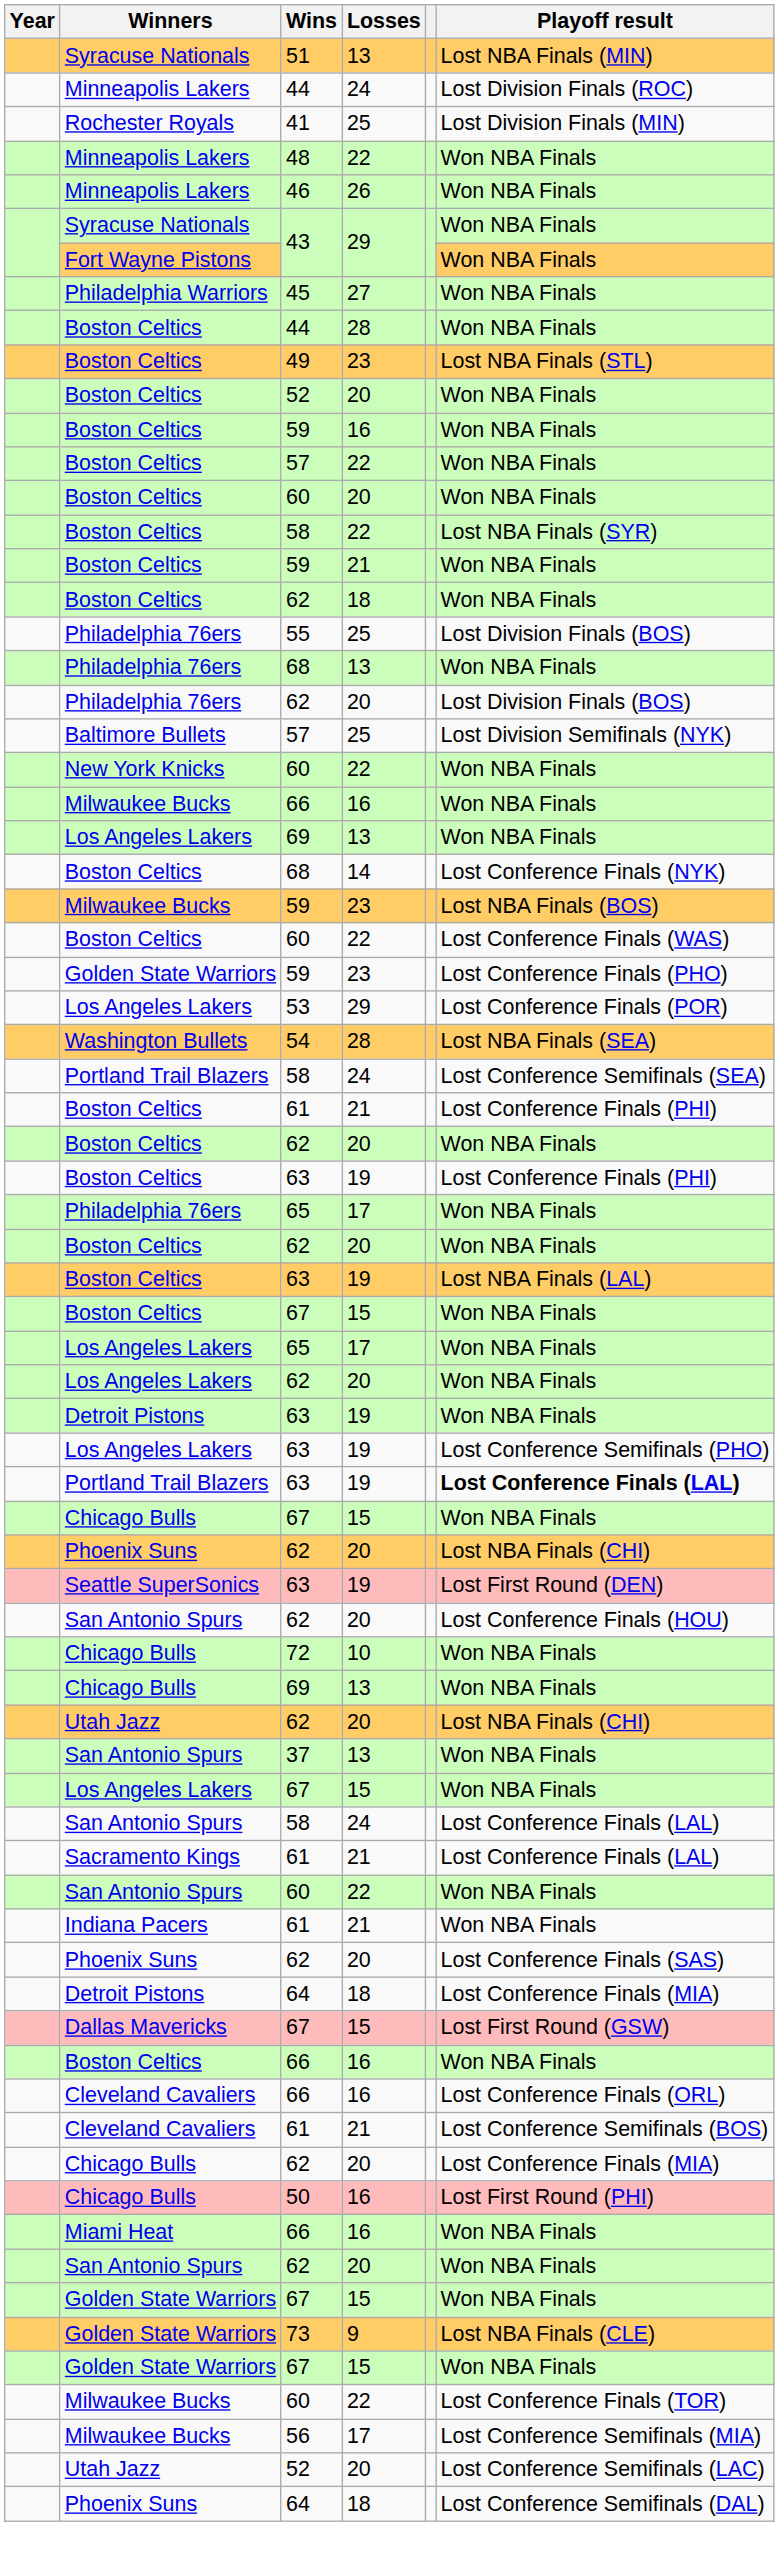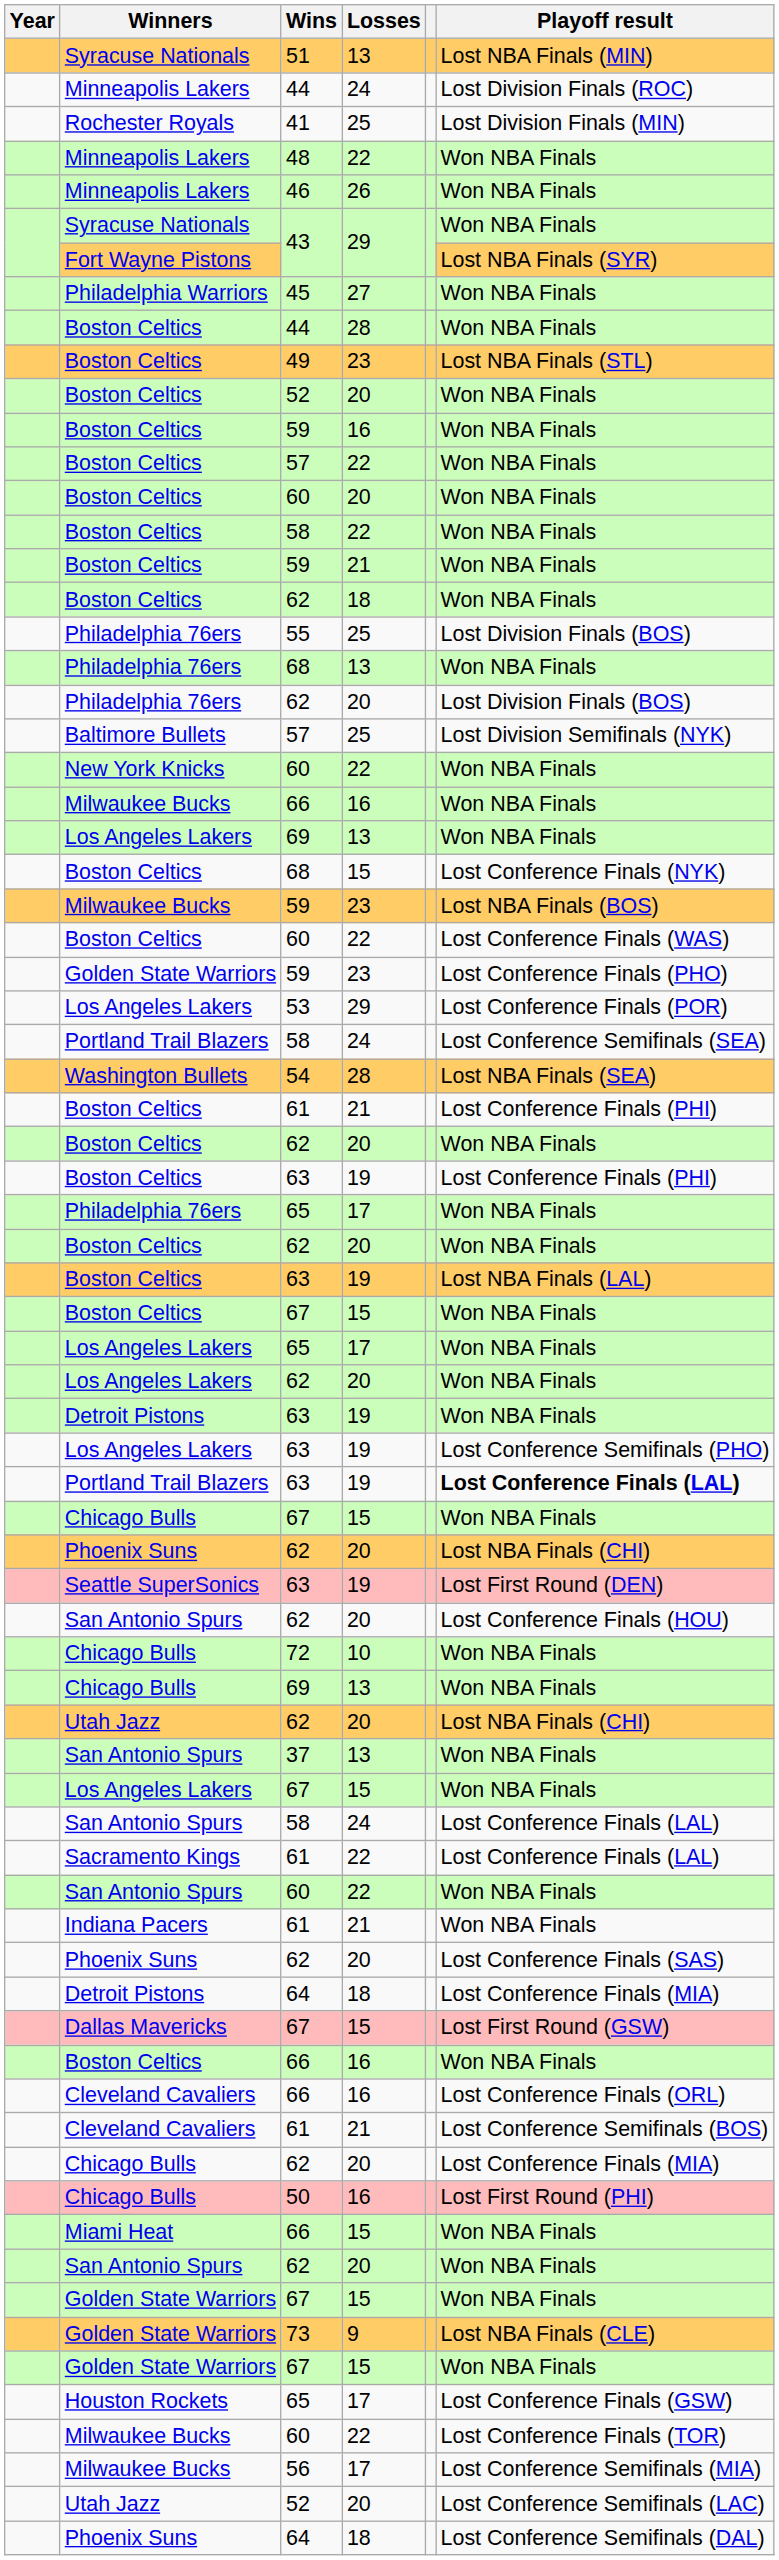 <table class="wikitable sortable">
 <tr>
 <th>Year</th>
 <th>Winners</th>
 <th>Wins</th>
 <th>Losses</th>
 <th></th>
 <th>Playoff result</th>
 </tr>
 <tr style="background:#ffcc66;">
 <td></td>
 <td><a href='#'>Syracuse Nationals</a></td>
 <td>51</td>
 <td>13</td>
 <td></td>
 <td>Lost NBA Finals (<a href='#'>MIN</a>)</td>
 </tr>
 <tr>
 <td></td>
 <td><a href='#'>Minneapolis Lakers</a></td>
 <td>44</td>
 <td>24</td>
 <td></td>
 <td>Lost Division Finals (<a href='#'>ROC</a>)</td>
 </tr>
 <tr>
 <td></td>
 <td><a href='#'>Rochester Royals</a></td>
 <td>41</td>
 <td>25</td>
 <td></td>
 <td>Lost Division Finals (<a href='#'>MIN</a>)</td>
 </tr>
 <tr style="background:#ccfebb;">
 <td></td>
 <td><a href='#'>Minneapolis Lakers</a></td>
 <td>48</td>
 <td>22</td>
 <td></td>
 <td>Won NBA Finals</td>
 </tr>
 <tr style="background:#ccfebb;">
 <td></td>
 <td><a href='#'>Minneapolis Lakers</a></td>
 <td>46</td>
 <td>26</td>
 <td></td>
 <td>Won NBA Finals</td>
 </tr>
 <tr style="background:#ccfebb;">
 <td rowspan="2"></td>
 <td><a href='#'>Syracuse Nationals</a></td>
 <td rowspan="2">43</td>
 <td rowspan="2">29</td>
 <td rowspan="2"></td>
 <td>Won NBA Finals</td>
 </tr>
 <tr style="background:#ffcc66;">
 <td><a href='#'>Fort Wayne Pistons</a></td>
-<td>Won NBA Finals</td>
+<td>Lost NBA Finals (<a href='#'>SYR</a>)</td>
 </tr>
 <tr style="background:#ccfebb;">
 <td></td>
 <td><a href='#'>Philadelphia Warriors</a></td>
 <td>45</td>
 <td>27</td>
 <td></td>
 <td>Won NBA Finals</td>
 </tr>
 <tr style="background:#ccfebb;">
 <td></td>
 <td><a href='#'>Boston Celtics</a></td>
 <td>44</td>
 <td>28</td>
 <td></td>
 <td>Won NBA Finals</td>
 </tr>
 <tr style="background:#ffcc66;">
 <td></td>
 <td><a href='#'>Boston Celtics</a></td>
 <td>49</td>
 <td>23</td>
 <td></td>
 <td>Lost NBA Finals (<a href='#'>STL</a>)</td>
 </tr>
 <tr style="background:#ccfebb;">
 <td></td>
 <td><a href='#'>Boston Celtics</a></td>
 <td>52</td>
 <td>20</td>
 <td></td>
 <td>Won NBA Finals</td>
 </tr>
 <tr style="background:#ccfebb;">
 <td></td>
 <td><a href='#'>Boston Celtics</a></td>
 <td>59</td>
 <td>16</td>
 <td></td>
 <td>Won NBA Finals</td>
 </tr>
 <tr style="background:#ccfebb;">
 <td></td>
 <td><a href='#'>Boston Celtics</a></td>
 <td>57</td>
 <td>22</td>
 <td></td>
 <td>Won NBA Finals</td>
 </tr>
 <tr style="background:#ccfebb;">
 <td></td>
 <td><a href='#'>Boston Celtics</a></td>
 <td>60</td>
 <td>20</td>
 <td></td>
 <td>Won NBA Finals</td>
 </tr>
 <tr style="background:#ccfebb;">
 <td></td>
 <td><a href='#'>Boston Celtics</a></td>
 <td>58</td>
 <td>22</td>
 <td></td>
-<td>Lost NBA Finals (<a href='#'>SYR</a>)</td>
+<td>Won NBA Finals</td>
 </tr>
 <tr style="background:#ccfebb;">
 <td></td>
 <td><a href='#'>Boston Celtics</a></td>
 <td>59</td>
 <td>21</td>
 <td></td>
 <td>Won NBA Finals</td>
 </tr>
 <tr style="background:#ccfebb;">
 <td></td>
 <td><a href='#'>Boston Celtics</a></td>
 <td>62</td>
 <td>18</td>
 <td></td>
 <td>Won NBA Finals</td>
 </tr>
 <tr>
 <td></td>
 <td><a href='#'>Philadelphia 76ers</a></td>
 <td>55</td>
 <td>25</td>
 <td></td>
 <td>Lost Division Finals (<a href='#'>BOS</a>)</td>
 </tr>
 <tr style="background:#ccfebb;">
 <td></td>
 <td><a href='#'>Philadelphia 76ers</a></td>
 <td>68</td>
 <td>13</td>
 <td></td>
 <td>Won NBA Finals</td>
 </tr>
 <tr>
 <td></td>
 <td><a href='#'>Philadelphia 76ers</a></td>
 <td>62</td>
 <td>20</td>
 <td></td>
 <td>Lost Division Finals (<a href='#'>BOS</a>)</td>
 </tr>
 <tr>
 <td></td>
 <td><a href='#'>Baltimore Bullets</a></td>
 <td>57</td>
 <td>25</td>
 <td></td>
 <td>Lost Division Semifinals (<a href='#'>NYK</a>)</td>
 </tr>
 <tr style="background:#ccfebb;">
 <td></td>
 <td><a href='#'>New York Knicks</a></td>
 <td>60</td>
 <td>22</td>
 <td></td>
 <td>Won NBA Finals</td>
 </tr>
 <tr style="background:#ccfebb;">
 <td></td>
 <td><a href='#'>Milwaukee Bucks</a></td>
 <td>66</td>
 <td>16</td>
 <td></td>
 <td>Won NBA Finals</td>
 </tr>
 <tr style="background:#ccfebb;">
 <td></td>
 <td><a href='#'>Los Angeles Lakers</a></td>
 <td>69</td>
 <td>13</td>
 <td></td>
 <td>Won NBA Finals</td>
 </tr>
 <tr>
 <td></td>
 <td><a href='#'>Boston Celtics</a></td>
 <td>68</td>
-<td>14</td>
+<td>15</td>
 <td></td>
 <td>Lost Conference Finals (<a href='#'>NYK</a>)</td>
 </tr>
 <tr style="background:#ffcc66;">
 <td></td>
 <td><a href='#'>Milwaukee Bucks</a></td>
 <td>59</td>
 <td>23</td>
 <td></td>
 <td>Lost NBA Finals (<a href='#'>BOS</a>)</td>
 </tr>
 <tr>
 <td></td>
 <td><a href='#'>Boston Celtics</a></td>
 <td>60</td>
 <td>22</td>
 <td></td>
 <td>Lost Conference Finals (<a href='#'>WAS</a>)</td>
 </tr>
 <tr>
 <td></td>
 <td><a href='#'>Golden State Warriors</a></td>
 <td>59</td>
 <td>23</td>
 <td></td>
 <td>Lost Conference Finals (<a href='#'>PHO</a>)</td>
 </tr>
 <tr>
 <td></td>
 <td><a href='#'>Los Angeles Lakers</a></td>
 <td>53</td>
 <td>29</td>
 <td></td>
 <td>Lost Conference Finals (<a href='#'>POR</a>)</td>
 </tr>
+<tr>
+<td></td>
+<td><a href='#'>Portland Trail Blazers</a></td>
+<td>58</td>
+<td>24</td>
+<td></td>
+<td>Lost Conference Semifinals (<a href='#'>SEA</a>)</td>
+</tr>
 <tr style="background:#ffcc66;">
 <td></td>
 <td><a href='#'>Washington Bullets</a></td>
 <td>54</td>
 <td>28</td>
 <td></td>
 <td>Lost NBA Finals (<a href='#'>SEA</a>)</td>
-</tr>
-<tr>
-<td></td>
-<td><a href='#'>Portland Trail Blazers</a></td>
-<td>58</td>
-<td>24</td>
-<td></td>
-<td>Lost Conference Semifinals (<a href='#'>SEA</a>)</td>
 </tr>
 <tr>
 <td></td>
 <td><a href='#'>Boston Celtics</a></td>
 <td>61</td>
 <td>21</td>
 <td></td>
 <td>Lost Conference Finals (<a href='#'>PHI</a>)</td>
 </tr>
 <tr style="background:#ccfebb;">
 <td></td>
 <td><a href='#'>Boston Celtics</a></td>
 <td>62</td>
 <td>20</td>
 <td></td>
 <td>Won NBA Finals</td>
 </tr>
 <tr>
 <td></td>
 <td><a href='#'>Boston Celtics</a></td>
 <td>63</td>
 <td>19</td>
 <td></td>
 <td>Lost Conference Finals (<a href='#'>PHI</a>)</td>
 </tr>
 <tr style="background:#ccfebb;">
 <td></td>
 <td><a href='#'>Philadelphia 76ers</a></td>
 <td>65</td>
 <td>17</td>
 <td></td>
 <td>Won NBA Finals</td>
 </tr>
 <tr style="background:#ccfebb;">
 <td></td>
 <td><a href='#'>Boston Celtics</a></td>
 <td>62</td>
 <td>20</td>
 <td></td>
 <td>Won NBA Finals</td>
 </tr>
 <tr style="background:#ffcc66;">
 <td></td>
 <td><a href='#'>Boston Celtics</a></td>
 <td>63</td>
 <td>19</td>
 <td></td>
 <td>Lost NBA Finals (<a href='#'>LAL</a>)</td>
 </tr>
 <tr style="background:#ccfebb;">
 <td></td>
 <td><a href='#'>Boston Celtics</a></td>
 <td>67</td>
 <td>15</td>
 <td></td>
 <td>Won NBA Finals</td>
 </tr>
 <tr style="background:#ccfebb;">
 <td></td>
 <td><a href='#'>Los Angeles Lakers</a></td>
 <td>65</td>
 <td>17</td>
 <td></td>
 <td>Won NBA Finals</td>
 </tr>
 <tr style="background:#ccfebb;">
 <td></td>
 <td><a href='#'>Los Angeles Lakers</a></td>
 <td>62</td>
 <td>20</td>
 <td></td>
 <td>Won NBA Finals</td>
 </tr>
 <tr style="background:#ccfebb;">
 <td></td>
 <td><a href='#'>Detroit Pistons</a></td>
 <td>63</td>
 <td>19</td>
 <td></td>
 <td>Won NBA Finals</td>
 </tr>
 <tr>
 <td></td>
 <td><a href='#'>Los Angeles Lakers</a></td>
 <td>63</td>
 <td>19</td>
 <td></td>
 <td>Lost Conference Semifinals (<a href='#'>PHO</a>)</td>
 </tr>
 <tr>
 <td></td>
 <td><a href='#'>Portland Trail Blazers</a></td>
 <td>63</td>
 <td>19</td>
 <td></td>
 <td><strong>Lost Conference Finals (<a href='#'>LAL</a>)</strong></td>
 </tr>
 <tr style="background:#ccfebb;">
 <td></td>
 <td><a href='#'>Chicago Bulls</a></td>
 <td>67</td>
 <td>15</td>
 <td></td>
 <td>Won NBA Finals</td>
 </tr>
 <tr style="background:#ffcc66;">
 <td></td>
 <td><a href='#'>Phoenix Suns</a></td>
 <td>62</td>
 <td>20</td>
 <td></td>
 <td>Lost NBA Finals (<a href='#'>CHI</a>)</td>
 </tr>
 <tr style="background:#ffbbbb;">
 <td></td>
 <td><a href='#'>Seattle SuperSonics</a></td>
 <td>63</td>
 <td>19</td>
 <td></td>
 <td>Lost First Round (<a href='#'>DEN</a>)</td>
 </tr>
 <tr>
 <td></td>
 <td><a href='#'>San Antonio Spurs</a></td>
 <td>62</td>
 <td>20</td>
 <td></td>
 <td>Lost Conference Finals (<a href='#'>HOU</a>)</td>
 </tr>
 <tr style="background:#ccfebb;">
 <td></td>
 <td><a href='#'>Chicago Bulls</a></td>
 <td>72</td>
 <td>10</td>
 <td></td>
 <td>Won NBA Finals</td>
 </tr>
 <tr style="background:#ccfebb;">
 <td></td>
 <td><a href='#'>Chicago Bulls</a></td>
 <td>69</td>
 <td>13</td>
 <td></td>
 <td>Won NBA Finals</td>
 </tr>
 <tr style="background:#ffcc66;">
 <td></td>
 <td><a href='#'>Utah Jazz</a></td>
 <td>62</td>
 <td>20</td>
 <td></td>
 <td>Lost NBA Finals (<a href='#'>CHI</a>)</td>
 </tr>
 <tr style="background:#ccfebb;">
 <td></td>
 <td><a href='#'>San Antonio Spurs</a></td>
 <td>37</td>
 <td>13</td>
 <td></td>
 <td>Won NBA Finals</td>
 </tr>
 <tr style="background:#ccfebb;">
 <td></td>
 <td><a href='#'>Los Angeles Lakers</a></td>
 <td>67</td>
 <td>15</td>
 <td></td>
 <td>Won NBA Finals</td>
 </tr>
 <tr>
 <td></td>
 <td><a href='#'>San Antonio Spurs</a></td>
 <td>58</td>
 <td>24</td>
 <td></td>
 <td>Lost Conference Finals (<a href='#'>LAL</a>)</td>
 </tr>
 <tr>
 <td></td>
 <td><a href='#'>Sacramento Kings</a></td>
 <td>61</td>
-<td>21</td>
+<td>22</td>
 <td></td>
 <td>Lost Conference Finals (<a href='#'>LAL</a>)</td>
 </tr>
 <tr style="background:#ccfebb;">
 <td></td>
 <td><a href='#'>San Antonio Spurs</a></td>
 <td>60</td>
 <td>22</td>
 <td></td>
 <td>Won NBA Finals</td>
 </tr>
 <tr>
 <td></td>
 <td><a href='#'>Indiana Pacers</a></td>
 <td>61</td>
 <td>21</td>
 <td></td>
 <td>Won NBA Finals</td>
 </tr>
 <tr>
 <td></td>
 <td><a href='#'>Phoenix Suns</a></td>
 <td>62</td>
 <td>20</td>
 <td></td>
 <td>Lost Conference Finals (<a href='#'>SAS</a>)</td>
 </tr>
 <tr>
 <td></td>
 <td><a href='#'>Detroit Pistons</a></td>
 <td>64</td>
 <td>18</td>
 <td></td>
 <td>Lost Conference Finals (<a href='#'>MIA</a>)</td>
 </tr>
 <tr style="background:#ffbbbb;">
 <td></td>
 <td><a href='#'>Dallas Mavericks</a></td>
 <td>67</td>
 <td>15</td>
 <td></td>
 <td>Lost First Round (<a href='#'>GSW</a>)</td>
 </tr>
 <tr style="background:#ccfebb;">
 <td></td>
 <td><a href='#'>Boston Celtics</a></td>
 <td>66</td>
 <td>16</td>
 <td></td>
 <td>Won NBA Finals</td>
 </tr>
 <tr>
 <td></td>
 <td><a href='#'>Cleveland Cavaliers</a></td>
 <td>66</td>
 <td>16</td>
 <td></td>
 <td>Lost Conference Finals (<a href='#'>ORL</a>)</td>
 </tr>
 <tr>
 <td></td>
 <td><a href='#'>Cleveland Cavaliers</a></td>
 <td>61</td>
 <td>21</td>
 <td></td>
 <td>Lost Conference Semifinals (<a href='#'>BOS</a>)</td>
 </tr>
 <tr>
 <td></td>
 <td><a href='#'>Chicago Bulls</a></td>
 <td>62</td>
 <td>20</td>
 <td></td>
 <td>Lost Conference Finals (<a href='#'>MIA</a>)</td>
 </tr>
 <tr style="background:#ffbbbb;">
 <td></td>
 <td><a href='#'>Chicago Bulls</a></td>
 <td>50</td>
 <td>16</td>
 <td></td>
 <td>Lost First Round (<a href='#'>PHI</a>)</td>
 </tr>
 <tr style="background:#ccfebb;">
 <td></td>
 <td><a href='#'>Miami Heat</a></td>
 <td>66</td>
-<td>16</td>
+<td>15</td>
 <td></td>
 <td>Won NBA Finals</td>
 </tr>
 <tr style="background:#ccfebb;">
 <td></td>
 <td><a href='#'>San Antonio Spurs</a></td>
 <td>62</td>
 <td>20</td>
 <td></td>
 <td>Won NBA Finals</td>
 </tr>
 <tr style="background:#ccfebb;">
 <td></td>
 <td><a href='#'>Golden State Warriors</a></td>
 <td>67</td>
 <td>15</td>
 <td></td>
 <td>Won NBA Finals</td>
 </tr>
 <tr style="background:#ffcc66;">
 <td></td>
 <td><a href='#'>Golden State Warriors</a></td>
 <td>73</td>
 <td>9</td>
 <td></td>
 <td>Lost NBA Finals (<a href='#'>CLE</a>)</td>
 </tr>
 <tr style="background:#ccfebb;">
 <td></td>
 <td><a href='#'>Golden State Warriors</a></td>
 <td>67</td>
 <td>15</td>
 <td></td>
 <td>Won NBA Finals</td>
 </tr>
 <tr>
 <td></td>
+<td><a href='#'>Houston Rockets</a></td>
+<td>65</td>
+<td>17</td>
+<td></td>
+<td>Lost Conference Finals (<a href='#'>GSW</a>)</td>
+</tr>
+<tr>
+<td></td>
 <td><a href='#'>Milwaukee Bucks</a></td>
 <td>60</td>
 <td>22</td>
 <td></td>
 <td>Lost Conference Finals (<a href='#'>TOR</a>)</td>
 </tr>
 <tr>
 <td></td>
 <td><a href='#'>Milwaukee Bucks</a></td>
 <td>56</td>
 <td>17</td>
 <td></td>
 <td>Lost Conference Semifinals (<a href='#'>MIA</a>)</td>
 </tr>
 <tr>
 <td></td>
 <td><a href='#'>Utah Jazz</a></td>
 <td>52</td>
 <td>20</td>
 <td></td>
 <td>Lost Conference Semifinals (<a href='#'>LAC</a>)</td>
 </tr>
 <tr>
 <td></td>
 <td><a href='#'>Phoenix Suns</a></td>
 <td>64</td>
 <td>18</td>
 <td></td>
 <td>Lost Conference Semifinals (<a href='#'>DAL</a>)</td>
 </tr>
 </table>
